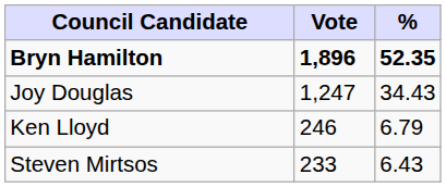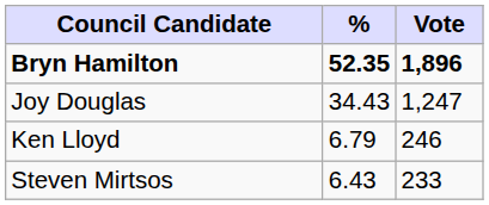 <table class="wikitable sortable">
 <tr>
 <th style="background:#ddf; width:200px;">Council Candidate</th>
+<th style="background:#ddf; width:30px;">%</th>
 <th style="background:#ddf; width:50px;">Vote</th>
-<th style="background:#ddf; width:30px;">%</th>
 </tr>
 <tr>
 <td><strong>Bryn Hamilton</strong></td>
+<td><strong>52.35</strong></td>
 <td><strong>1,896</strong></td>
-<td><strong>52.35</strong></td>
 </tr>
 <tr>
 <td>Joy Douglas</td>
+<td>34.43</td>
 <td>1,247</td>
-<td>34.43</td>
 </tr>
 <tr>
 <td>Ken Lloyd</td>
+<td>6.79</td>
 <td>246</td>
-<td>6.79</td>
 </tr>
 <tr>
 <td>Steven Mirtsos</td>
+<td>6.43</td>
 <td>233</td>
-<td>6.43</td>
 </tr>
 </table>
